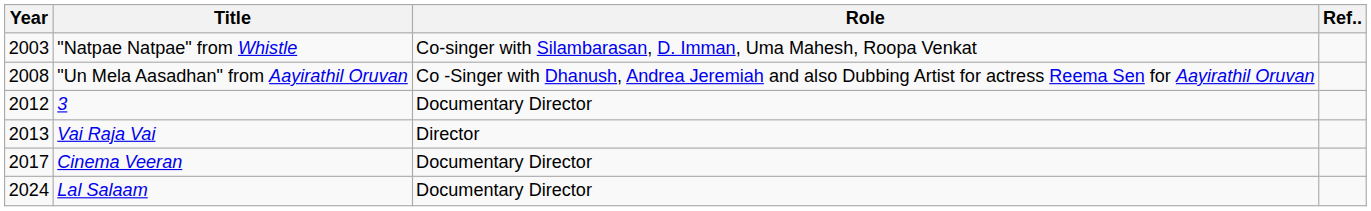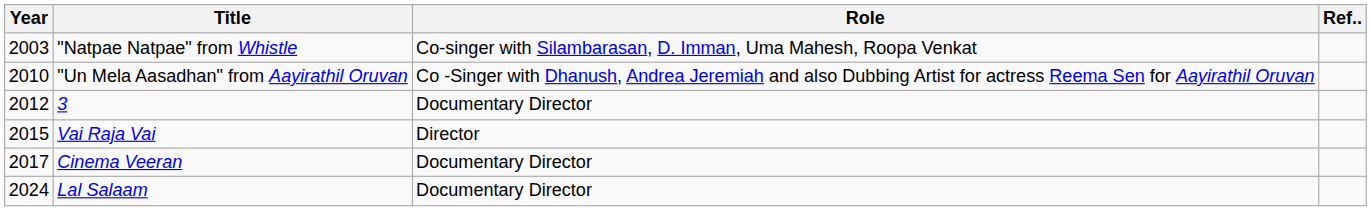 <table class="wikitable sortable">
 <tr>
 <th>Year</th>
 <th>Title</th>
 <th>Role</th>
 <th class="unsortable">Ref..</th>
 </tr>
 <tr>
 <td>2003</td>
 <td>"Natpae Natpae" from <em><a href='#'>Whistle</a></em></td>
 <td>Co-singer with <a href='#'>Silambarasan</a>, <a href='#'>D. Imman</a>, Uma Mahesh, Roopa Venkat</td>
 <td></td>
 </tr>
 <tr>
-<td>2008</td>
+<td>2010</td>
 <td>"Un Mela Aasadhan" from  <em><a href='#'>Aayirathil Oruvan</a></em></td>
 <td>Co -Singer with <a href='#'>Dhanush</a>, <a href='#'>Andrea Jeremiah</a> and also Dubbing Artist for actress <a href='#'>Reema Sen</a> for <em> <a href='#'>Aayirathil Oruvan</a></em></td>
 <td></td>
 </tr>
 <tr>
 <td>2012</td>
 <td><em><a href='#'>3</a></em></td>
 <td>Documentary Director</td>
 <td></td>
 </tr>
 <tr>
-<td>2013</td>
+<td>2015</td>
 <td><em><a href='#'>Vai Raja Vai</a></em></td>
 <td>Director</td>
 <td></td>
 </tr>
 <tr>
 <td>2017</td>
 <td><em><a href='#'>Cinema Veeran</a></em></td>
 <td>Documentary Director</td>
 <td></td>
 </tr>
 <tr>
 <td>2024</td>
 <td><em><a href='#'>Lal Salaam</a></em></td>
 <td>Documentary Director</td>
 <td></td>
 </tr>
 </table>
